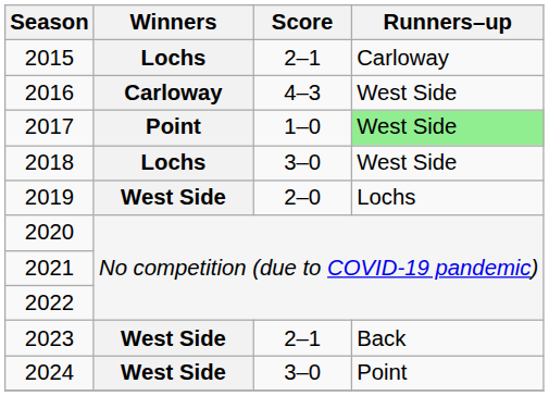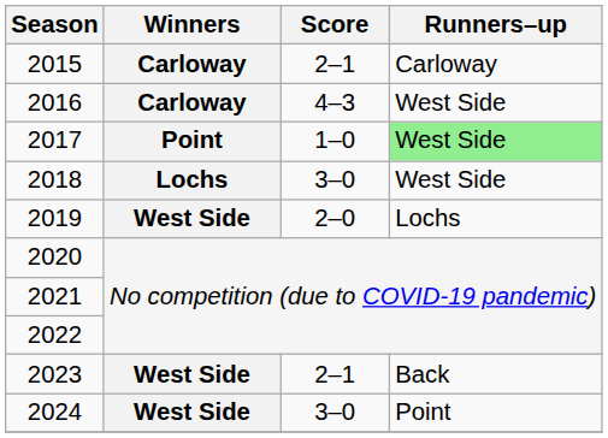 <table class="sortable wikitable plainrowheaders">
 <tr>
 <th scope="col">Season</th>
 <th scope="col">Winners</th>
 <th scope="col">Score</th>
 <th scope="col">Runners–up</th>
 </tr>
 <tr>
 <td align=center>2015</td>
-<th scope="row">Lochs</th>
+<th scope="row">Carloway</th>
 <td align=center>2–1</td>
 <td>Carloway</td>
 </tr>
 <tr>
 <td align=center>2016</td>
 <th scope="row">Carloway</th>
 <td align=center>4–3</td>
 <td>West Side</td>
 </tr>
 <tr>
 <td align=center>2017</td>
 <th scope="row">Point</th>
 <td align=center>1–0</td>
 <td style="background: lightgreen;">West Side</td>
 </tr>
 <tr>
 <td align=center>2018</td>
 <th scope="row">Lochs</th>
 <td align=center>3–0</td>
 <td>West Side</td>
 </tr>
 <tr>
 <td align=center>2019</td>
 <th scope="row">West Side</th>
 <td align=center>2–0</td>
 <td>Lochs</td>
 </tr>
 <tr>
 <td align=center>2020</td>
 <td rowspan=3 colspan=4 align="center" bgcolor="#f5f5f5"><em>No competition (due to <a href='#'>COVID-19 pandemic</a>)</em></td>
 </tr>
 <tr>
 <td align=center>2021</td>
 </tr>
 <tr>
 <td align=center>2022</td>
 </tr>
 <tr>
 <td align=center>2023</td>
 <th scope="row">West Side</th>
 <td align=center>2–1</td>
 <td>Back</td>
 </tr>
 <tr>
 <td align=center>2024</td>
 <th scope="row">West Side</th>
 <td align=center>3–0</td>
 <td>Point</td>
 </tr>
 <tr>
 </tr>
 </table>
